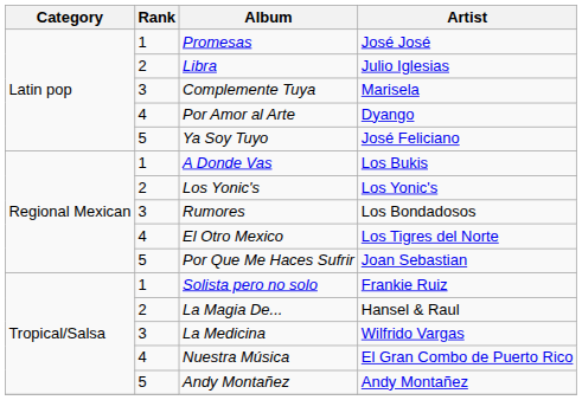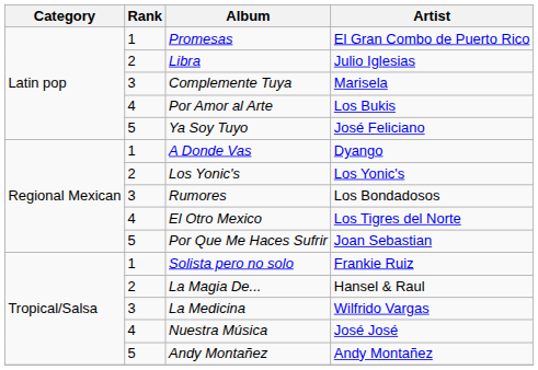 <table class="wikitable sortable">
 <tr>
 <th>Category</th>
 <th>Rank</th>
 <th>Album</th>
 <th>Artist</th>
 </tr>
 <tr>
 <td rowspan="5">Latin pop</td>
 <td>1</td>
 <td><em><a href='#'>Promesas</a></em></td>
-<td><a href='#'>José José</a></td>
+<td><a href='#'>El Gran Combo de Puerto Rico</a></td>
 </tr>
 <tr>
 <td>2</td>
 <td><em><a href='#'>Libra</a></em></td>
 <td><a href='#'>Julio Iglesias</a></td>
 </tr>
 <tr>
 <td>3</td>
 <td><em>Complemente Tuya</em></td>
 <td><a href='#'>Marisela</a></td>
 </tr>
 <tr>
 <td>4</td>
 <td><em>Por Amor al Arte</em></td>
-<td><a href='#'>Dyango</a></td>
+<td><a href='#'>Los Bukis</a></td>
 </tr>
 <tr>
 <td>5</td>
 <td><em>Ya Soy Tuyo</em></td>
 <td><a href='#'>José Feliciano</a></td>
 </tr>
 <tr>
 <td rowspan="5">Regional Mexican</td>
 <td>1</td>
 <td><em><a href='#'>A Donde Vas</a></em></td>
-<td><a href='#'>Los Bukis</a></td>
+<td><a href='#'>Dyango</a></td>
 </tr>
 <tr>
 <td>2</td>
 <td><em>Los Yonic's</em></td>
 <td><a href='#'>Los Yonic's</a></td>
 </tr>
 <tr>
 <td>3</td>
 <td><em>Rumores</em></td>
 <td>Los Bondadosos</td>
 </tr>
 <tr>
 <td>4</td>
 <td><em>El Otro Mexico</em></td>
 <td><a href='#'>Los Tigres del Norte</a></td>
 </tr>
 <tr>
 <td>5</td>
 <td><em>Por Que Me Haces Sufrir</em></td>
 <td><a href='#'>Joan Sebastian</a></td>
 </tr>
 <tr>
 <td rowspan="5">Tropical/Salsa</td>
 <td>1</td>
 <td><em><a href='#'>Solista pero no solo</a></em></td>
 <td><a href='#'>Frankie Ruiz</a></td>
 </tr>
 <tr>
 <td>2</td>
 <td><em>La Magia De...</em></td>
 <td>Hansel & Raul</td>
 </tr>
 <tr>
 <td>3</td>
 <td><em>La Medicina</em></td>
 <td><a href='#'>Wilfrido Vargas</a></td>
 </tr>
 <tr>
 <td>4</td>
 <td><em>Nuestra Música</em></td>
-<td><a href='#'>El Gran Combo de Puerto Rico</a></td>
+<td><a href='#'>José José</a></td>
 </tr>
 <tr>
 <td>5</td>
 <td><em>Andy Montañez</em></td>
 <td><a href='#'>Andy Montañez</a></td>
 </tr>
 <tr>
 </tr>
 </table>
